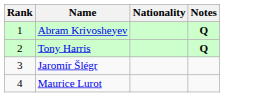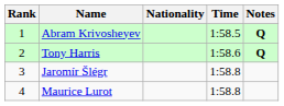 <table class="wikitable sortable" style="text-align:center">
 <tr>
 <th>Rank</th>
 <th>Name</th>
 <th>Nationality</th>
+<th>Time</th>
 <th>Notes</th>
 </tr>
 <tr bgcolor=ccffcc>
 <td>1</td>
 <td align=left><a href='#'>Abram Krivosheyev</a></td>
 <td align=left></td>
+<td>1:58.5</td>
 <td><strong>Q</strong></td>
 </tr>
 <tr bgcolor=ccffcc>
 <td>2</td>
 <td align=left><a href='#'>Tony Harris</a></td>
 <td align=left></td>
+<td>1:58.6</td>
 <td><strong>Q</strong></td>
 </tr>
 <tr>
 <td>3</td>
 <td align=left><a href='#'>Jaromír Šlégr</a></td>
 <td align=left></td>
+<td>1:58.8</td>
 <td></td>
 </tr>
 <tr>
 <td>4</td>
 <td align=left><a href='#'>Maurice Lurot</a></td>
 <td align=left></td>
+<td>1:58.8</td>
 <td></td>
 </tr>
 </table>
